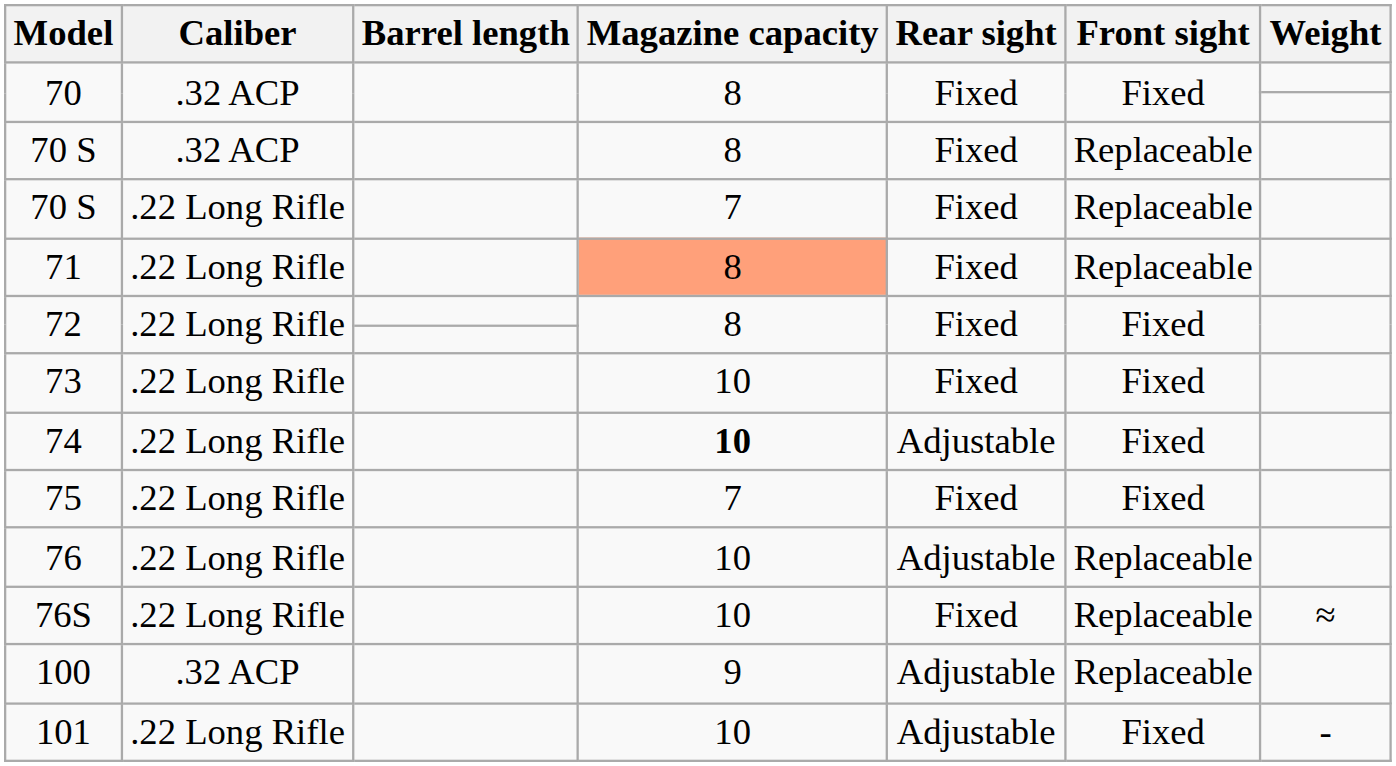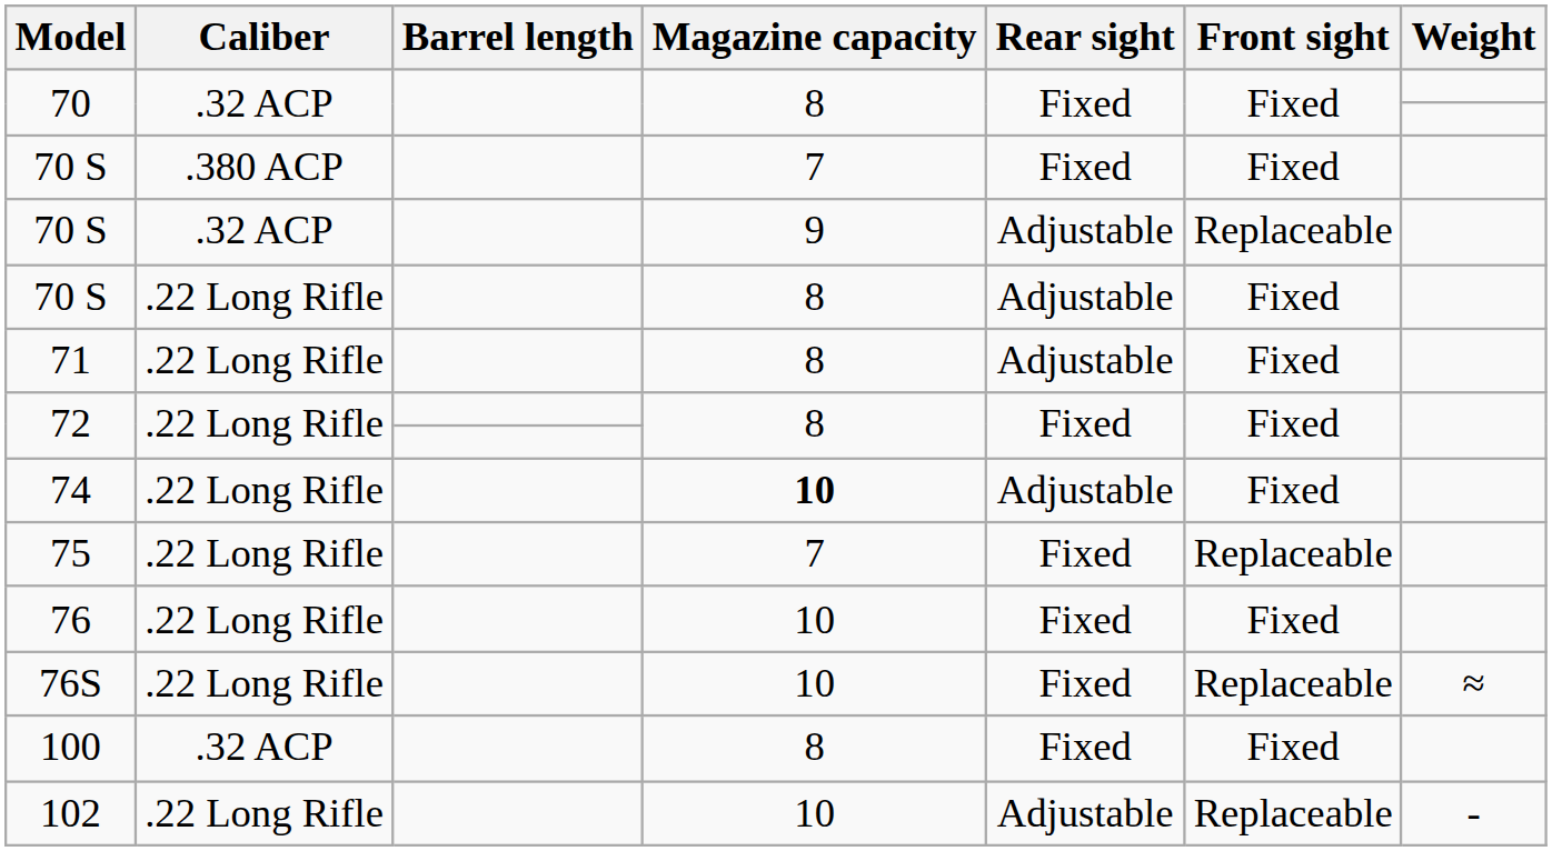 <table class="wikitable" style="text-align:center;">
 <tr>
 <th>Model</th>
 <th>Caliber</th>
 <th>Barrel length</th>
 <th>Magazine capacity</th>
 <th>Rear sight</th>
 <th>Front sight</th>
 <th>Weight</th>
 </tr>
 <tr>
 <td rowspan="2">70</td>
 <td rowspan="2">.32 ACP</td>
 <td rowspan="2"></td>
 <td rowspan="2">8</td>
 <td rowspan="2">Fixed</td>
 <td rowspan="2">Fixed</td>
 <td></td>
 </tr>
 <tr>
 <td></td>
 </tr>
 <tr>
 <td>70 S</td>
+<td>.380 ACP</td>
+<td></td>
+<td>7</td>
+<td>Fixed</td>
+<td>Fixed</td>
+<td></td>
+</tr>
+<tr>
+<td>70 S</td>
 <td>.32 ACP</td>
 <td></td>
-<td>8</td>
-<td>Fixed</td>
+<td>9</td>
+<td>Adjustable</td>
 <td>Replaceable</td>
 <td></td>
 </tr>
 <tr>
 <td>70 S</td>
 <td>.22 Long Rifle</td>
 <td></td>
-<td>7</td>
+<td>8</td>
+<td>Adjustable</td>
 <td>Fixed</td>
-<td>Replaceable</td>
 <td></td>
 </tr>
 <tr>
 <td>71</td>
 <td>.22 Long Rifle</td>
 <td></td>
-<td style="background: lightsalmon;">8</td>
+<td>8</td>
+<td>Adjustable</td>
 <td>Fixed</td>
-<td>Replaceable</td>
 <td></td>
 </tr>
 <tr>
 <td rowspan="2">72</td>
 <td rowspan="2">.22 Long Rifle</td>
 <td></td>
 <td rowspan="2">8</td>
 <td rowspan="2">Fixed</td>
 <td rowspan="2">Fixed</td>
 <td rowspan="2"></td>
 </tr>
 <tr>
-<td></td>
-</tr>
-<tr>
-<td>73</td>
-<td>.22 Long Rifle</td>
-<td></td>
-<td>10</td>
-<td>Fixed</td>
-<td>Fixed</td>
 <td></td>
 </tr>
 <tr>
 <td>74</td>
 <td>.22 Long Rifle</td>
 <td></td>
 <td><strong>10</strong></td>
 <td>Adjustable</td>
 <td>Fixed</td>
 <td></td>
 </tr>
 <tr>
 <td>75</td>
 <td>.22 Long Rifle</td>
 <td></td>
 <td>7</td>
 <td>Fixed</td>
-<td>Fixed</td>
+<td>Replaceable</td>
 <td></td>
 </tr>
 <tr>
 <td>76</td>
 <td>.22 Long Rifle</td>
 <td></td>
 <td>10</td>
-<td>Adjustable</td>
-<td>Replaceable</td>
+<td>Fixed</td>
+<td>Fixed</td>
 <td></td>
 </tr>
 <tr>
 <td>76S</td>
 <td>.22 Long Rifle</td>
 <td></td>
 <td>10</td>
 <td>Fixed</td>
 <td>Replaceable</td>
 <td>≈</td>
 </tr>
 <tr>
 <td>100</td>
 <td>.32 ACP</td>
 <td></td>
-<td>9</td>
-<td>Adjustable</td>
-<td>Replaceable</td>
+<td>8</td>
+<td>Fixed</td>
+<td>Fixed</td>
 <td></td>
 </tr>
 <tr>
-<td>101</td>
+<td>102</td>
 <td>.22 Long Rifle</td>
 <td></td>
 <td>10</td>
 <td>Adjustable</td>
-<td>Fixed</td>
+<td>Replaceable</td>
 <td>-</td>
 </tr>
 </table>
